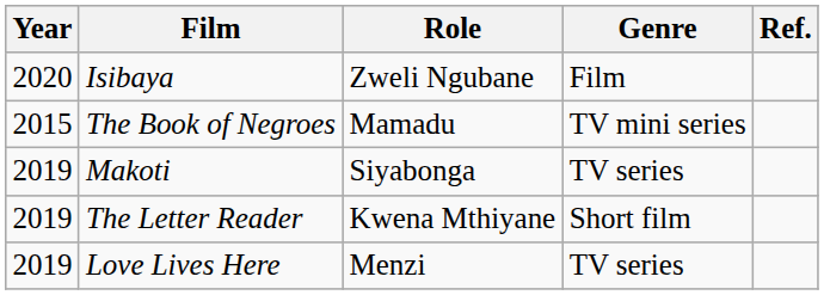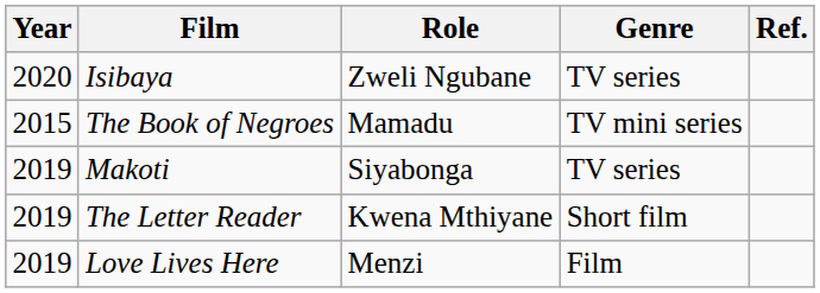 <table class="wikitable">
 <tr>
 <th>Year</th>
 <th>Film</th>
 <th>Role</th>
 <th>Genre</th>
 <th>Ref.</th>
 </tr>
 <tr>
 <td>2020</td>
 <td><em>Isibaya</em></td>
 <td>Zweli Ngubane</td>
-<td>Film</td>
+<td>TV series</td>
 <td></td>
 </tr>
 <tr>
 <td>2015</td>
 <td><em>The Book of Negroes</em></td>
 <td>Mamadu</td>
 <td>TV mini series</td>
 <td></td>
 </tr>
 <tr>
 <td>2019</td>
 <td><em>Makoti</em></td>
 <td>Siyabonga</td>
 <td>TV series</td>
 <td></td>
 </tr>
 <tr>
 <td>2019</td>
 <td><em>The Letter Reader</em></td>
 <td>Kwena Mthiyane</td>
 <td>Short film</td>
 <td></td>
 </tr>
 <tr>
 <td>2019</td>
 <td><em>Love Lives Here</em></td>
 <td>Menzi</td>
-<td>TV series</td>
+<td>Film</td>
 <td></td>
 </tr>
 </table>
